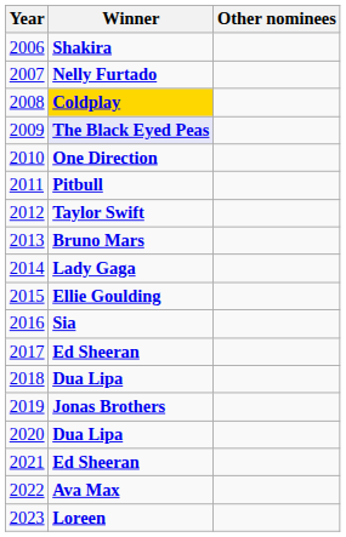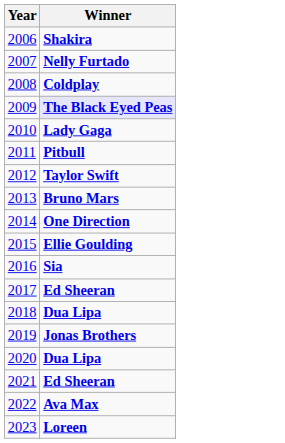 <table class="wikitable">
 <tr>
 <th>Year</th>
 <th>Winner</th>
-<th>Other nominees</th>
 </tr>
 <tr>
 <td><a href='#'>2006</a></td>
 <td> <strong><a href='#'>Shakira</a></strong></td>
-<td></td>
 </tr>
 <tr>
 <td><a href='#'>2007</a></td>
 <td> <strong><a href='#'>Nelly Furtado</a></strong></td>
-<td></td>
 </tr>
 <tr>
 <td><a href='#'>2008</a></td>
-<td style="background: gold;"> <strong><a href='#'>Coldplay</a></strong></td>
-<td></td>
+<td> <strong><a href='#'>Coldplay</a></strong></td>
 </tr>
 <tr>
 <td><a href='#'>2009</a></td>
 <td style="background: lavender;"> <strong><a href='#'>The Black Eyed Peas</a></strong></td>
-<td></td>
 </tr>
 <tr>
 <td><a href='#'>2010</a></td>
-<td> <strong><a href='#'>One Direction</a></strong></td>
-<td></td>
+<td> <strong><a href='#'>Lady Gaga</a></strong></td>
 </tr>
 <tr>
 <td><a href='#'>2011</a></td>
 <td> <strong><a href='#'>Pitbull</a></strong></td>
-<td></td>
 </tr>
 <tr>
 <td><a href='#'>2012</a></td>
 <td> <strong><a href='#'>Taylor Swift</a></strong></td>
-<td></td>
 </tr>
 <tr>
 <td><a href='#'>2013</a></td>
 <td> <strong><a href='#'>Bruno Mars</a></strong></td>
-<td></td>
 </tr>
 <tr>
 <td><a href='#'>2014</a></td>
-<td> <strong><a href='#'>Lady Gaga</a></strong></td>
-<td></td>
+<td> <strong><a href='#'>One Direction</a></strong></td>
 </tr>
 <tr>
 <td><a href='#'>2015</a></td>
 <td> <strong><a href='#'>Ellie Goulding</a></strong></td>
-<td></td>
 </tr>
 <tr>
 <td><a href='#'>2016</a></td>
 <td> <strong><a href='#'>Sia</a></strong></td>
-<td></td>
 </tr>
 <tr>
 <td><a href='#'>2017</a></td>
 <td> <strong><a href='#'>Ed Sheeran</a></strong></td>
-<td></td>
 </tr>
 <tr>
 <td><a href='#'>2018</a></td>
 <td> <strong><a href='#'>Dua Lipa</a></strong></td>
-<td></td>
 </tr>
 <tr>
 <td><a href='#'>2019</a></td>
 <td> <strong><a href='#'>Jonas Brothers</a></strong></td>
-<td></td>
 </tr>
 <tr>
 <td><a href='#'>2020</a></td>
 <td> <strong><a href='#'>Dua Lipa</a></strong></td>
-<td></td>
 </tr>
 <tr>
 <td><a href='#'>2021</a></td>
 <td> <strong><a href='#'>Ed Sheeran</a></strong></td>
-<td></td>
 </tr>
 <tr>
 <td><a href='#'>2022</a></td>
 <td> <strong><a href='#'>Ava Max</a></strong></td>
-<td></td>
 </tr>
 <tr>
 <td><a href='#'>2023</a></td>
 <td> <strong><a href='#'>Loreen</a></strong></td>
-<td></td>
 </tr>
 </table>
